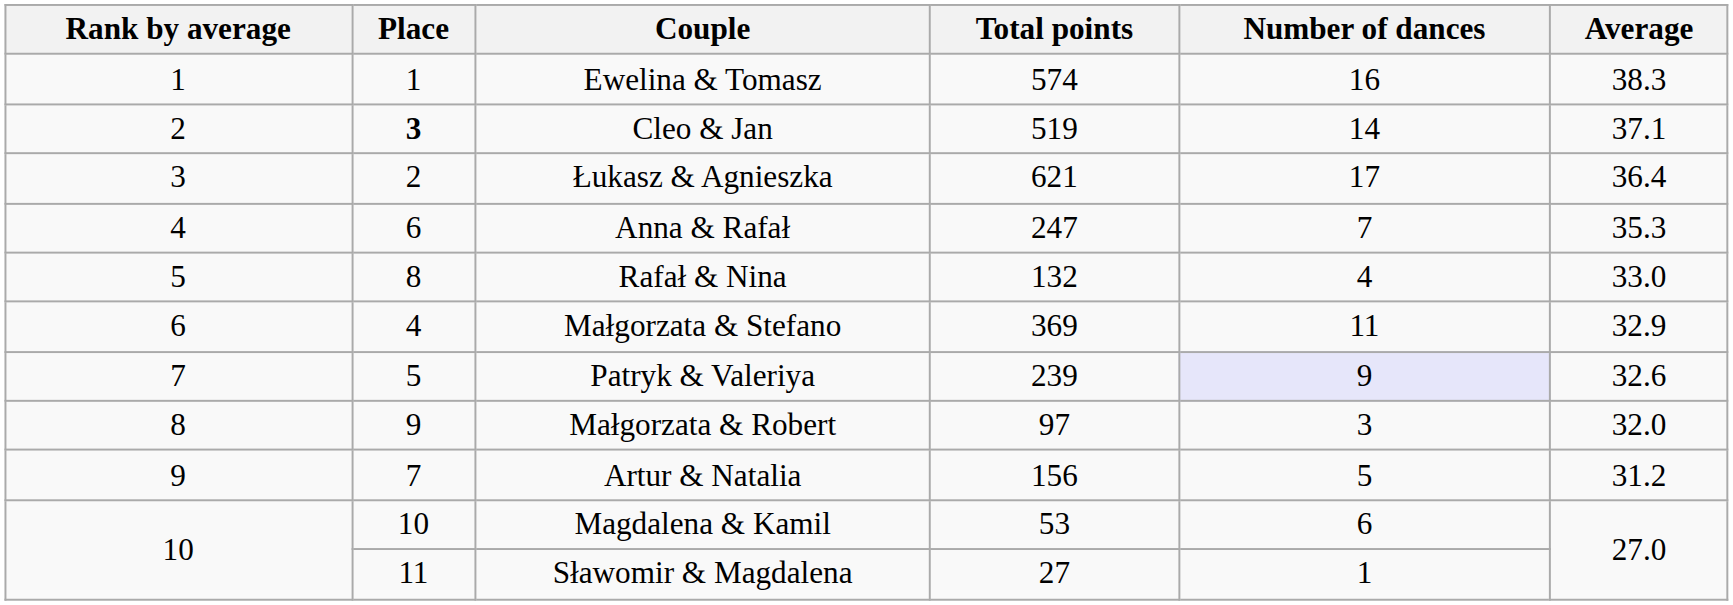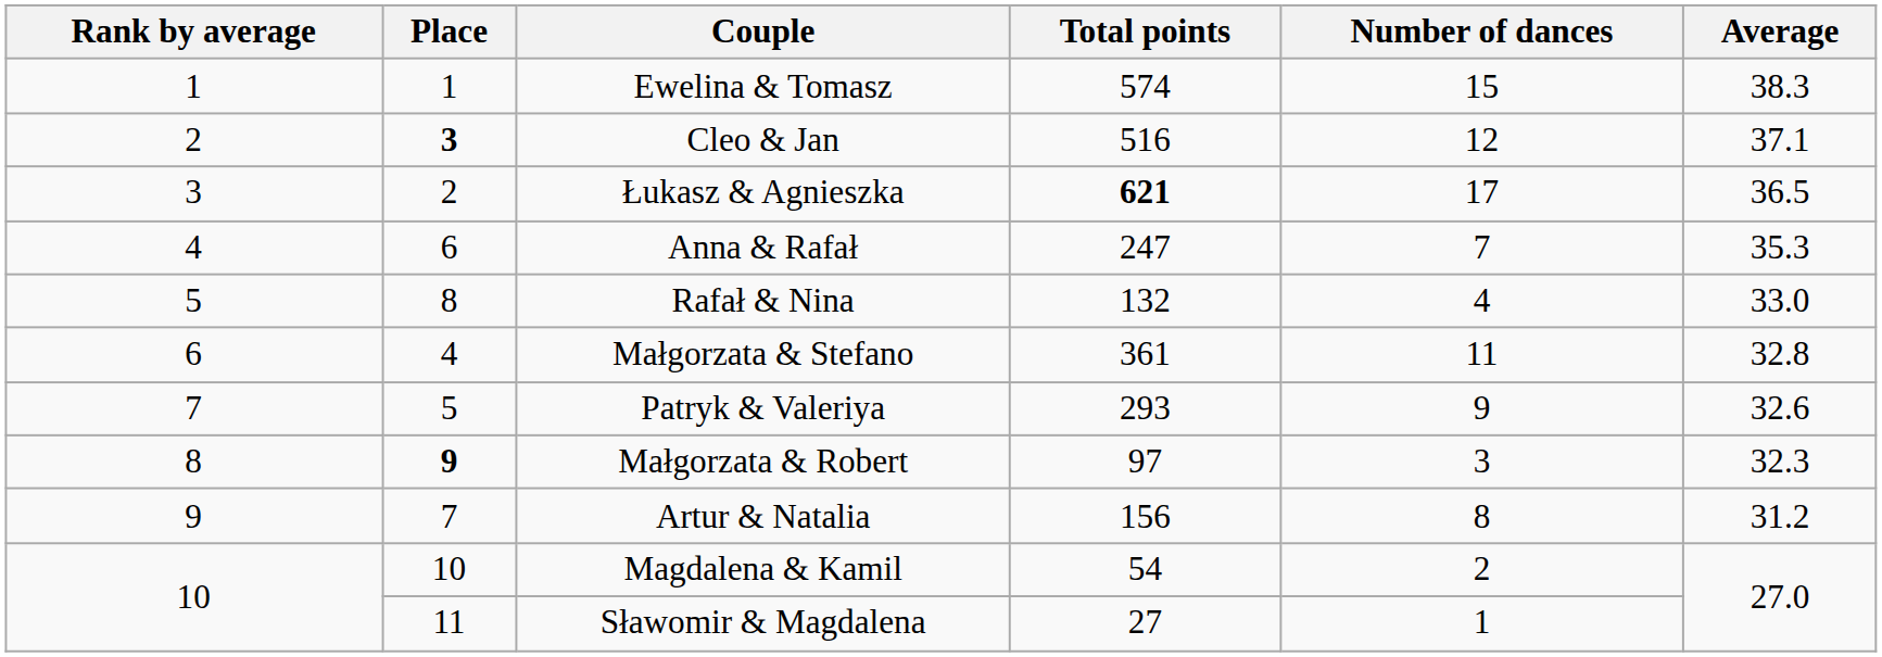 <table class="wikitable sortable"  style="margin:auto; text-align:center; white-space:nowrap; width:70%;">
 <tr>
 <th>Rank by average</th>
 <th>Place</th>
 <th>Couple</th>
 <th>Total points</th>
 <th>Number of dances</th>
 <th>Average </th>
 </tr>
 <tr>
 <td>1</td>
 <td>1</td>
 <td>Ewelina & Tomasz</td>
 <td>574</td>
-<td>16</td>
+<td>15</td>
 <td>38.3</td>
 </tr>
 <tr>
 <td>2</td>
 <td><strong>3</strong></td>
 <td>Cleo & Jan</td>
-<td>519</td>
-<td>14</td>
+<td>516</td>
+<td>12</td>
 <td>37.1</td>
 </tr>
 <tr>
 <td>3</td>
 <td>2</td>
 <td>Łukasz & Agnieszka</td>
-<td>621</td>
+<td><strong>621</strong></td>
 <td>17</td>
-<td>36.4</td>
+<td>36.5</td>
 </tr>
 <tr>
 <td>4</td>
 <td>6</td>
 <td>Anna & Rafał</td>
 <td>247</td>
 <td>7</td>
 <td>35.3</td>
 </tr>
 <tr>
 <td>5</td>
 <td>8</td>
 <td>Rafał & Nina</td>
 <td>132</td>
 <td>4</td>
 <td>33.0</td>
 </tr>
 <tr>
 <td>6</td>
 <td>4</td>
 <td>Małgorzata & Stefano</td>
-<td>369</td>
+<td>361</td>
 <td>11</td>
-<td>32.9</td>
+<td>32.8</td>
 </tr>
 <tr>
 <td>7</td>
 <td>5</td>
 <td>Patryk & Valeriya</td>
-<td>239</td>
-<td style="background: lavender;">9</td>
+<td>293</td>
+<td>9</td>
 <td>32.6</td>
 </tr>
 <tr>
 <td>8</td>
-<td>9</td>
+<td><strong>9</strong></td>
 <td>Małgorzata & Robert</td>
 <td>97</td>
 <td>3</td>
-<td>32.0</td>
+<td>32.3</td>
 </tr>
 <tr>
 <td>9</td>
 <td>7</td>
 <td>Artur & Natalia</td>
 <td>156</td>
-<td>5</td>
+<td>8</td>
 <td>31.2</td>
 </tr>
 <tr>
 <td rowspan=2>10</td>
 <td>10</td>
 <td>Magdalena & Kamil</td>
-<td>53</td>
-<td>6</td>
+<td>54</td>
+<td>2</td>
 <td rowspan=2>27.0</td>
 </tr>
 <tr>
 <td>11</td>
 <td>Sławomir & Magdalena</td>
 <td>27</td>
 <td>1</td>
 </tr>
 </table>
